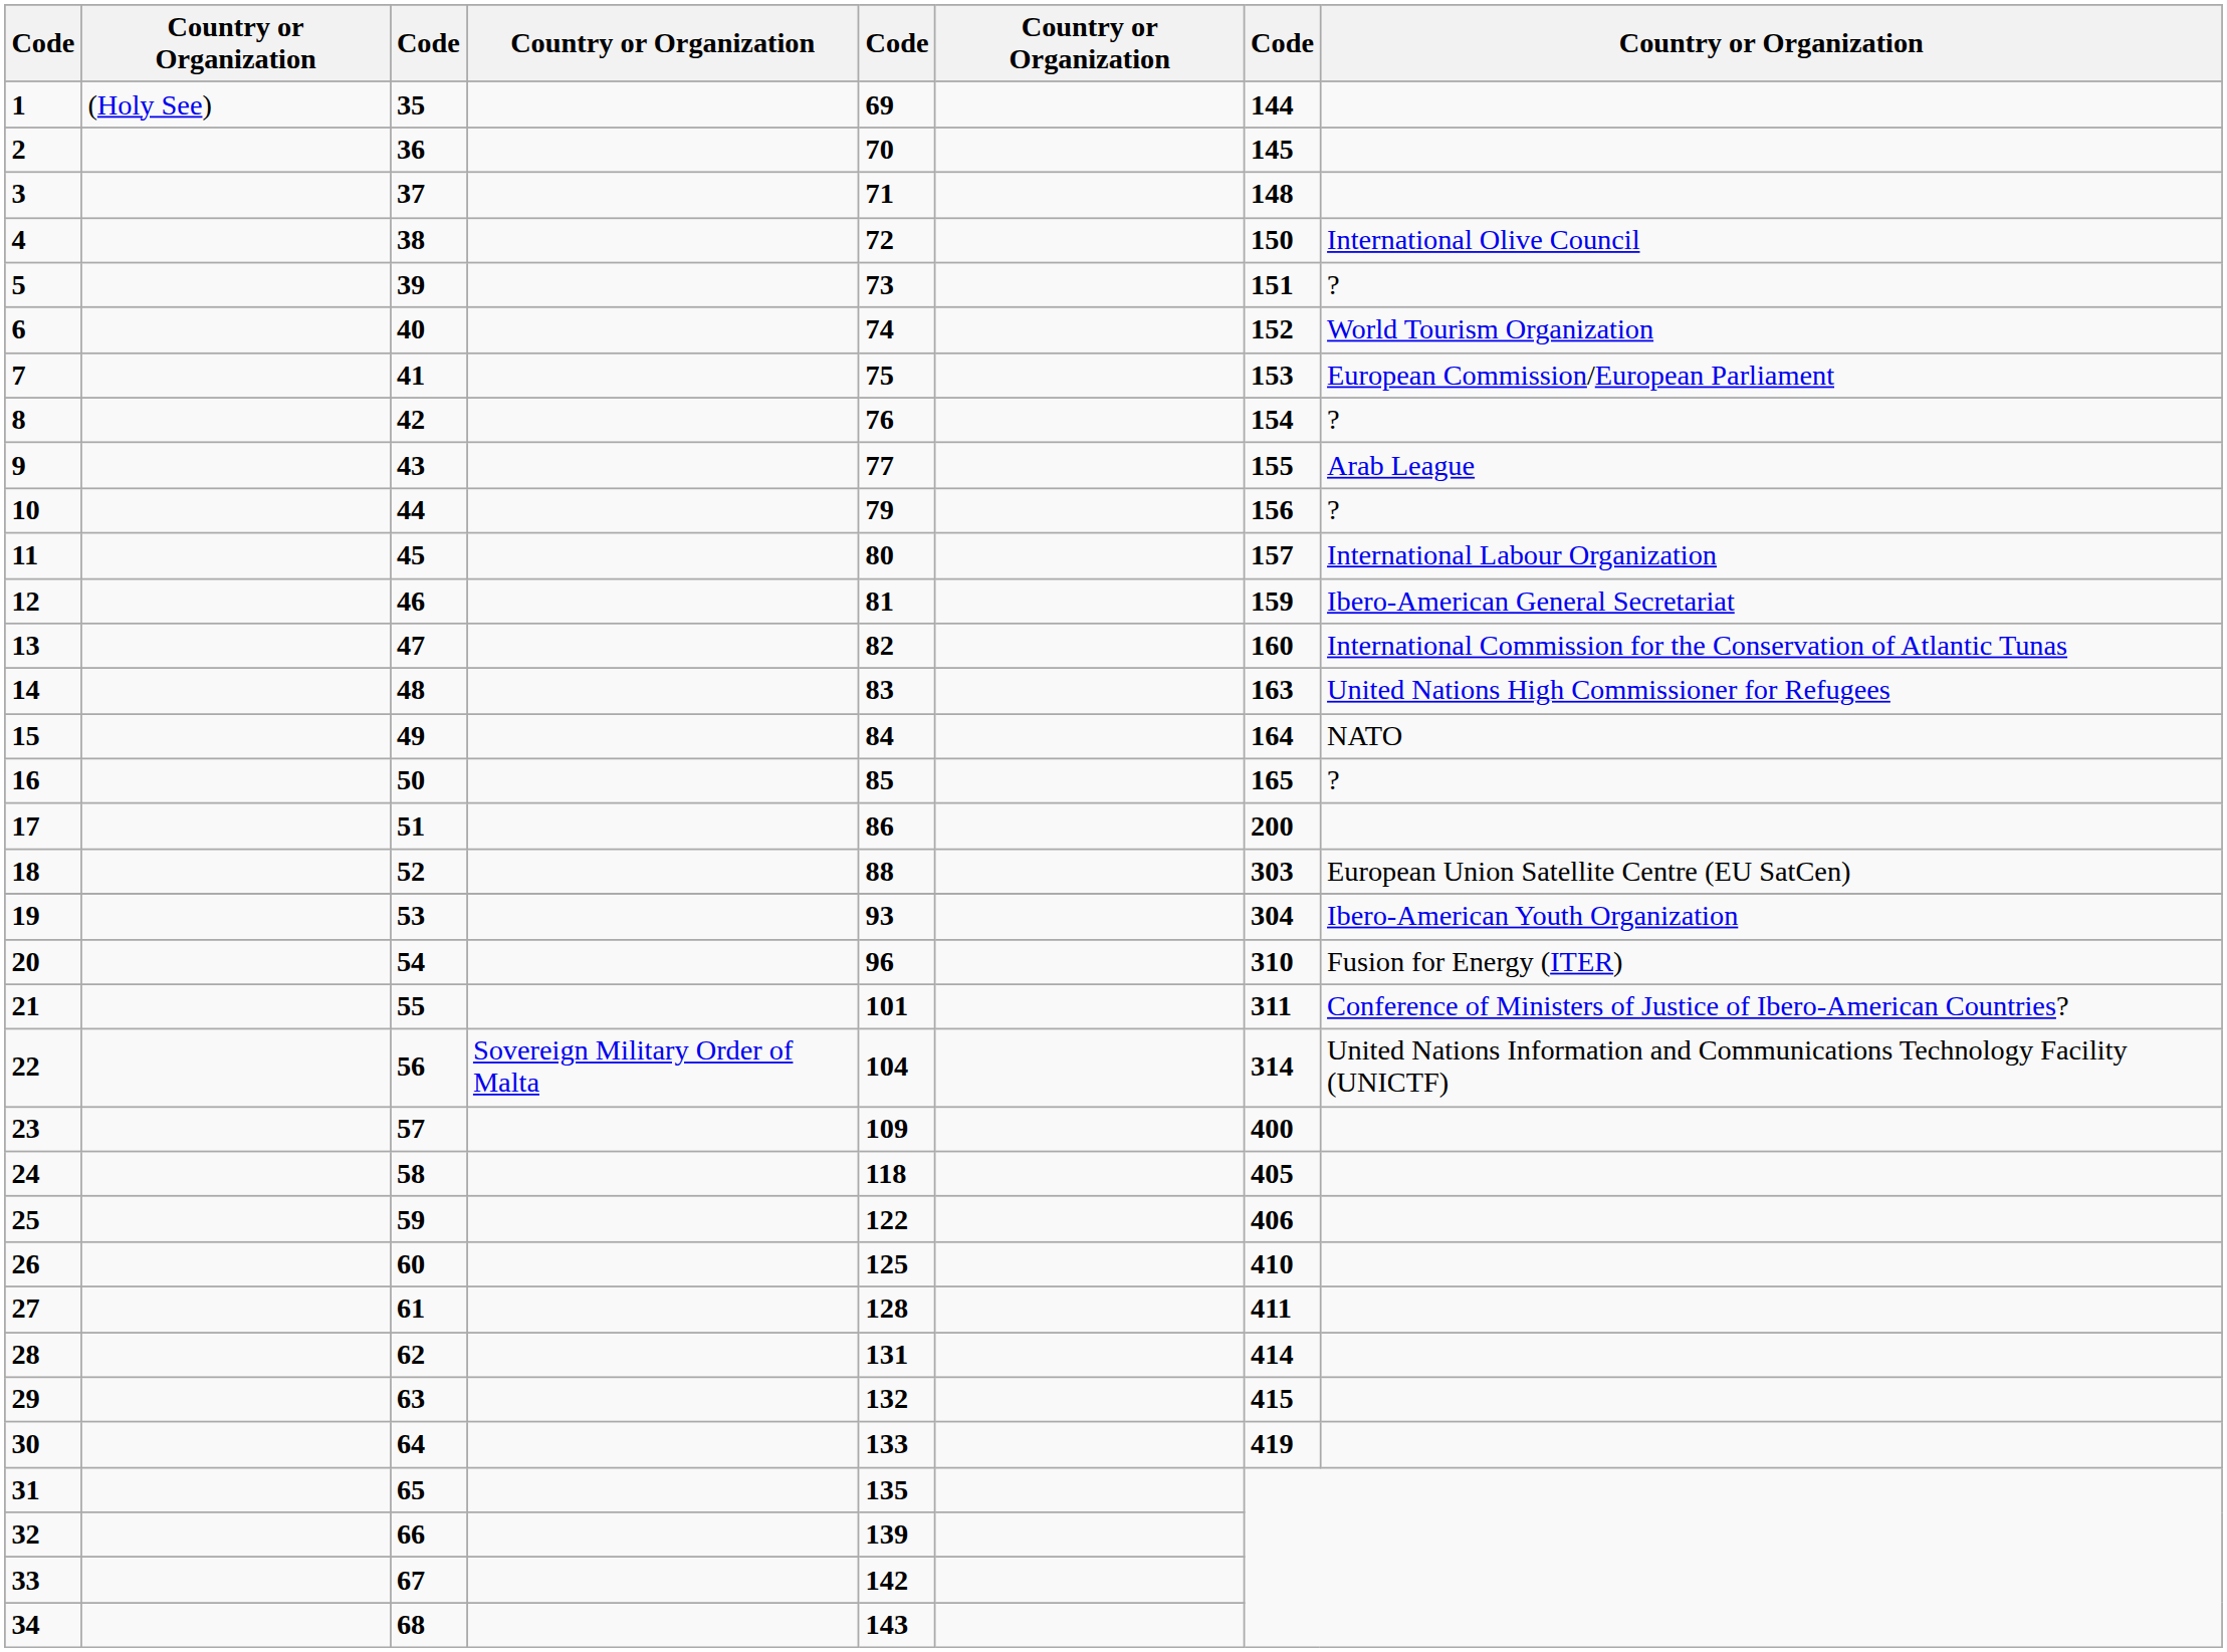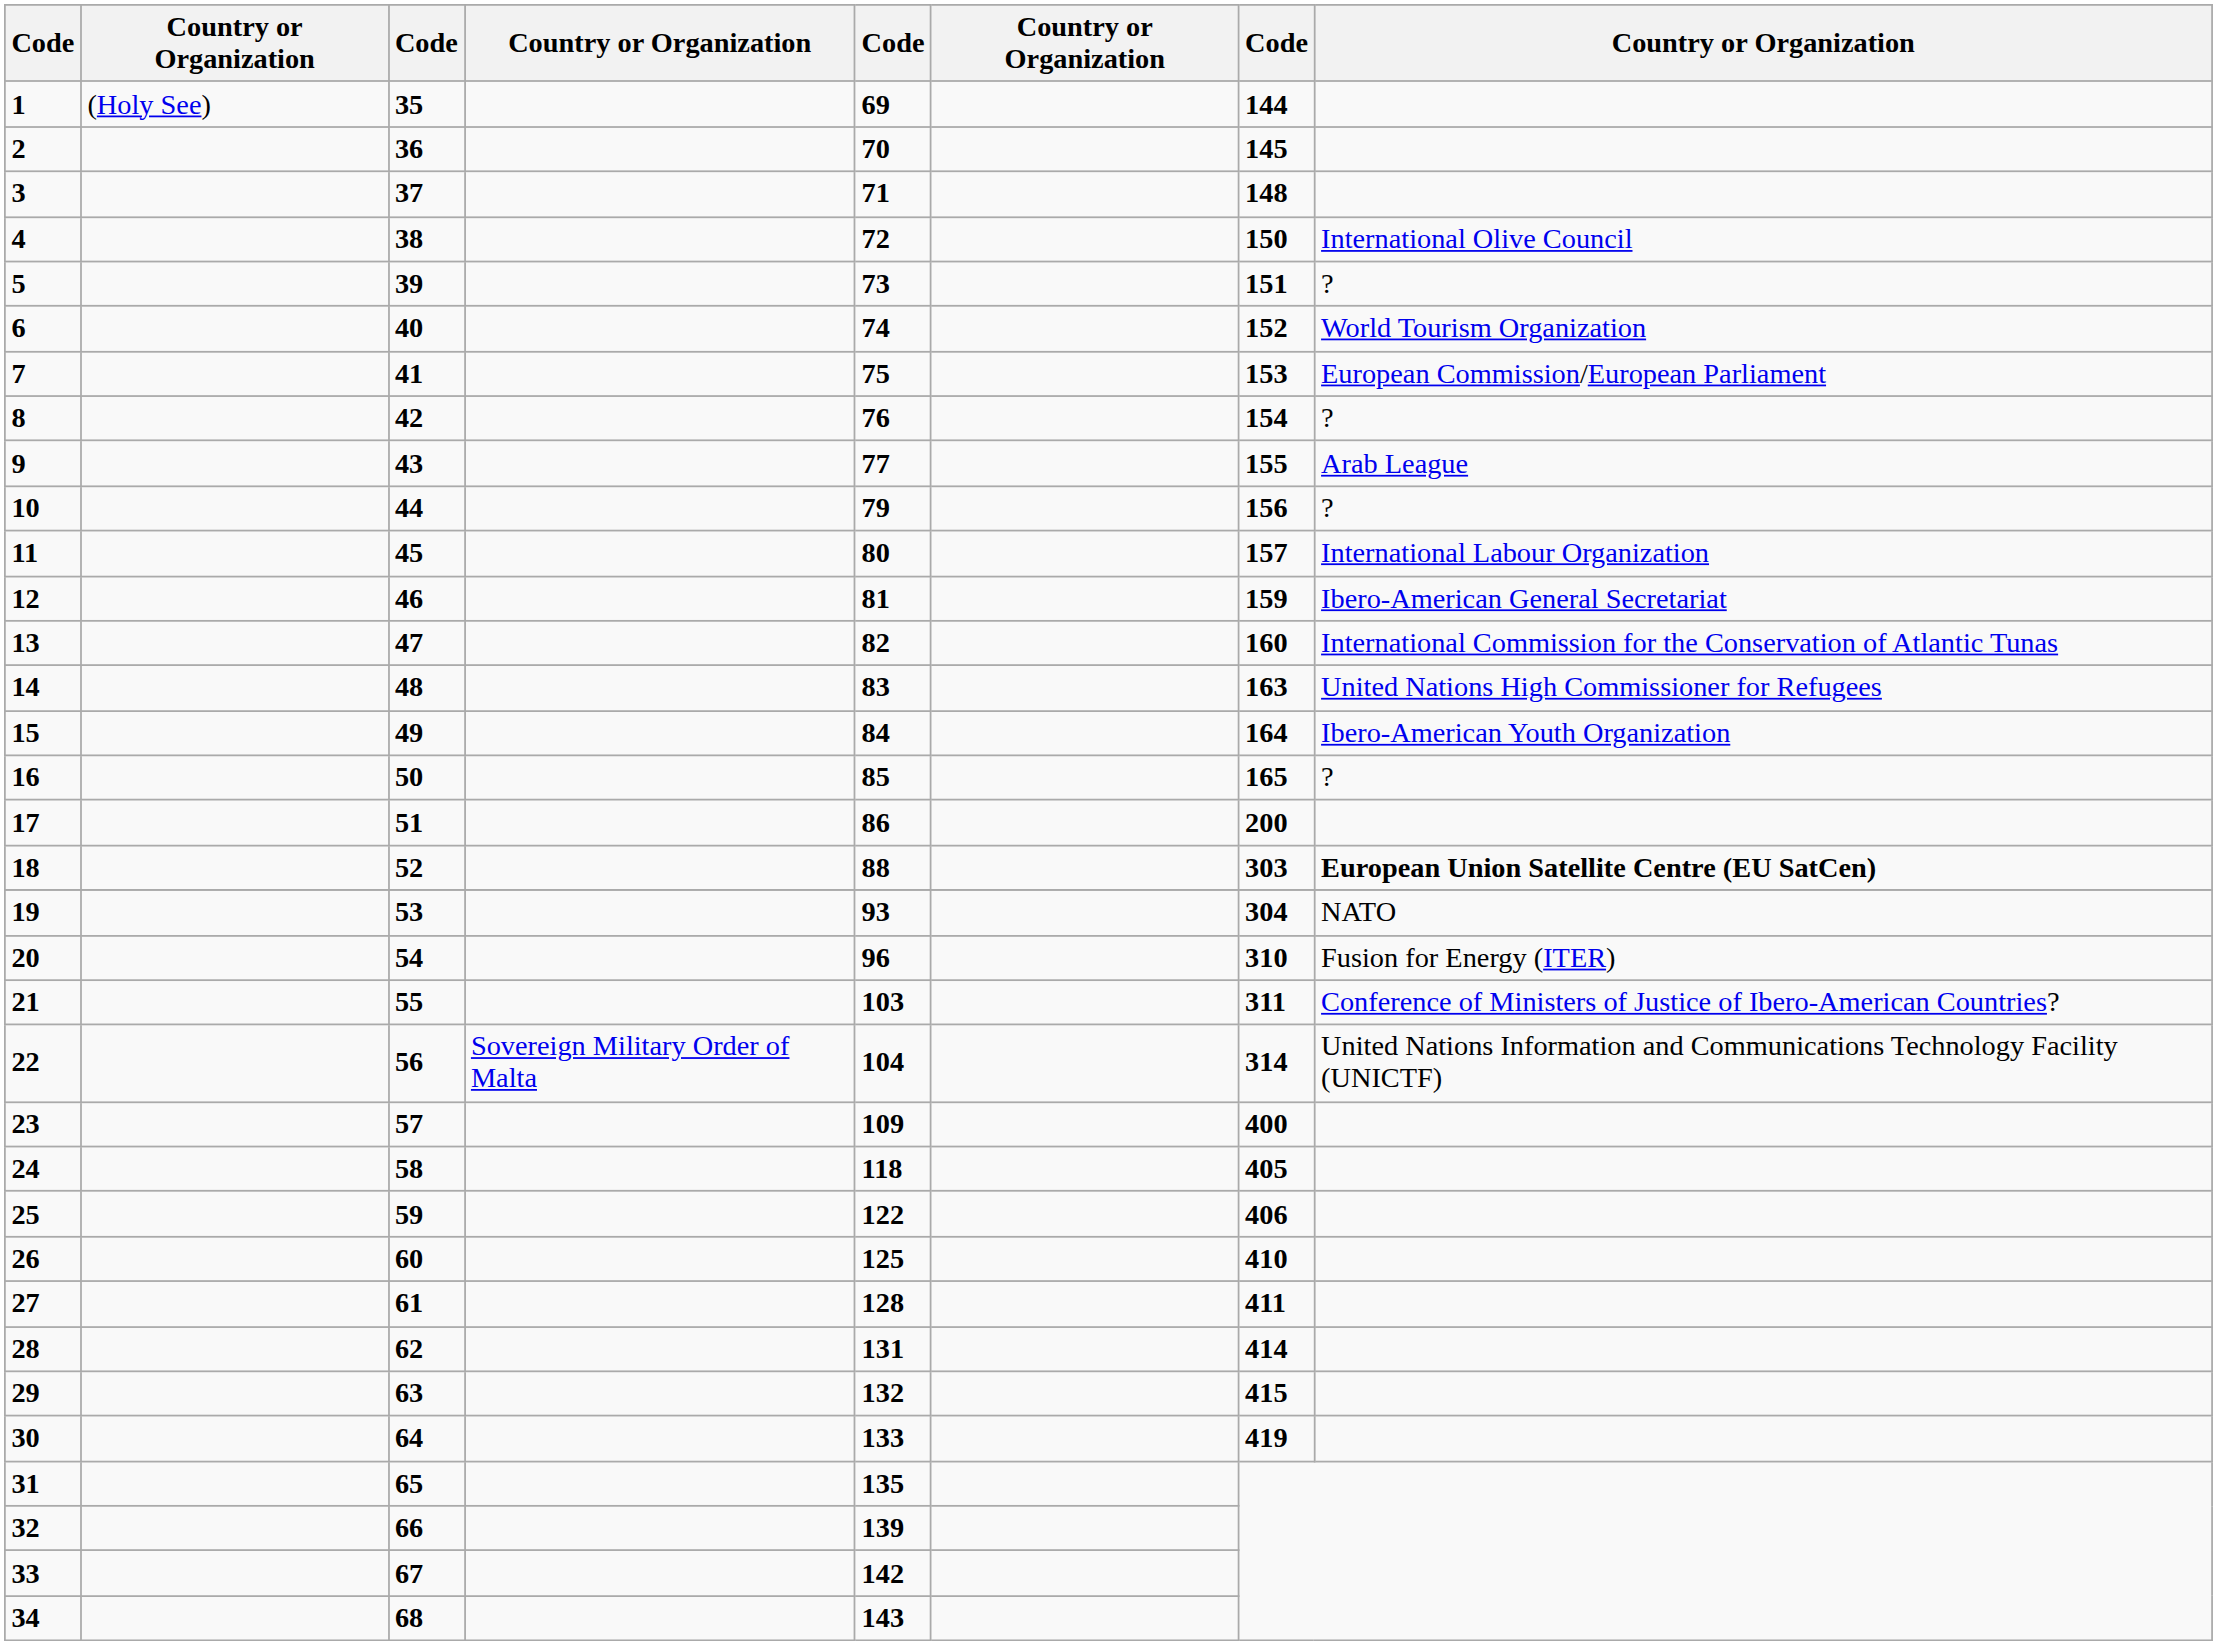 <table class="wikitable sortable">
 <tr>
 <th>Code</th>
 <th>Country or Organization</th>
 <th>Code</th>
 <th>Country or Organization</th>
 <th>Code</th>
 <th>Country or Organization</th>
 <th>Code</th>
 <th>Country or Organization</th>
 </tr>
 <tr>
 <td><strong>1</strong></td>
 <td> (<a href='#'>Holy See</a>)</td>
 <td><strong>35</strong></td>
 <td></td>
 <td><strong>69</strong></td>
 <td></td>
 <td><strong>144</strong></td>
 <td></td>
 </tr>
 <tr>
 <td><strong>2</strong></td>
 <td></td>
 <td><strong>36</strong></td>
 <td></td>
 <td><strong>70</strong></td>
 <td></td>
 <td><strong>145</strong></td>
 <td></td>
 </tr>
 <tr>
 <td><strong>3</strong></td>
 <td></td>
 <td><strong>37</strong></td>
 <td></td>
 <td><strong>71</strong></td>
 <td></td>
 <td><strong>148</strong></td>
 <td></td>
 </tr>
 <tr>
 <td><strong>4</strong></td>
 <td></td>
 <td><strong>38</strong></td>
 <td></td>
 <td><strong>72</strong></td>
 <td></td>
 <td><strong>150</strong></td>
 <td><a href='#'>International Olive Council</a></td>
 </tr>
 <tr>
 <td><strong>5</strong></td>
 <td></td>
 <td><strong>39</strong></td>
 <td></td>
 <td><strong>73</strong></td>
 <td></td>
 <td><strong>151</strong></td>
 <td>?</td>
 </tr>
 <tr>
 <td><strong>6</strong></td>
 <td></td>
 <td><strong>40</strong></td>
 <td></td>
 <td><strong>74</strong></td>
 <td></td>
 <td><strong>152</strong></td>
 <td> <a href='#'>World Tourism Organization</a></td>
 </tr>
 <tr>
 <td><strong>7</strong></td>
 <td></td>
 <td><strong>41</strong></td>
 <td></td>
 <td><strong>75</strong></td>
 <td></td>
 <td><strong>153</strong></td>
 <td> <a href='#'>European Commission</a>/<a href='#'>European Parliament</a></td>
 </tr>
 <tr>
 <td><strong>8</strong></td>
 <td></td>
 <td><strong>42</strong></td>
 <td></td>
 <td><strong>76</strong></td>
 <td></td>
 <td><strong>154</strong></td>
 <td>?</td>
 </tr>
 <tr>
 <td><strong>9</strong></td>
 <td></td>
 <td><strong>43</strong></td>
 <td></td>
 <td><strong>77</strong></td>
 <td></td>
 <td><strong>155</strong></td>
 <td> <a href='#'>Arab League</a></td>
 </tr>
 <tr>
 <td><strong>10</strong></td>
 <td></td>
 <td><strong>44</strong></td>
 <td></td>
 <td><strong>79</strong></td>
 <td></td>
 <td><strong>156</strong></td>
 <td>?</td>
 </tr>
 <tr>
 <td><strong>11</strong></td>
 <td></td>
 <td><strong>45</strong></td>
 <td></td>
 <td><strong>80</strong></td>
 <td></td>
 <td><strong>157</strong></td>
 <td> <a href='#'>International Labour Organization</a></td>
 </tr>
 <tr>
 <td><strong>12</strong></td>
 <td></td>
 <td><strong>46</strong></td>
 <td></td>
 <td><strong>81</strong></td>
 <td></td>
 <td><strong>159</strong></td>
 <td><a href='#'>Ibero-American General Secretariat</a></td>
 </tr>
 <tr>
 <td><strong>13</strong></td>
 <td></td>
 <td><strong>47</strong></td>
 <td></td>
 <td><strong>82</strong></td>
 <td></td>
 <td><strong>160</strong></td>
 <td><a href='#'>International Commission for the Conservation of Atlantic Tunas</a></td>
 </tr>
 <tr>
 <td><strong>14</strong></td>
 <td></td>
 <td><strong>48</strong></td>
 <td></td>
 <td><strong>83</strong></td>
 <td></td>
 <td><strong>163</strong></td>
 <td> <a href='#'>United Nations High Commissioner for Refugees</a></td>
 </tr>
 <tr>
 <td><strong>15</strong></td>
 <td></td>
 <td><strong>49</strong></td>
 <td></td>
 <td><strong>84</strong></td>
 <td></td>
 <td><strong>164</strong></td>
-<td> NATO</td>
+<td><a href='#'>Ibero-American Youth Organization</a></td>
 </tr>
 <tr>
 <td><strong>16</strong></td>
 <td></td>
 <td><strong>50</strong></td>
 <td></td>
 <td><strong>85</strong></td>
 <td></td>
 <td><strong>165</strong></td>
 <td>?</td>
 </tr>
 <tr>
 <td><strong>17</strong></td>
 <td></td>
 <td><strong>51</strong></td>
 <td></td>
 <td><strong>86</strong></td>
 <td></td>
 <td><strong>200</strong></td>
 <td></td>
 </tr>
 <tr>
 <td><strong>18</strong></td>
 <td></td>
 <td><strong>52</strong></td>
 <td></td>
 <td><strong>88</strong></td>
 <td></td>
 <td><strong>303</strong></td>
-<td> European Union Satellite Centre (EU SatCen)</td>
+<td><strong> European Union Satellite Centre (EU SatCen)</strong></td>
 </tr>
 <tr>
 </tr>
 <tr>
 <td><strong>19</strong></td>
 <td></td>
 <td><strong>53</strong></td>
 <td></td>
 <td><strong>93</strong></td>
 <td></td>
 <td><strong>304</strong></td>
-<td><a href='#'>Ibero-American Youth Organization</a></td>
+<td> NATO</td>
 </tr>
 <tr>
 <td><strong>20</strong></td>
 <td></td>
 <td><strong>54</strong></td>
 <td></td>
 <td><strong>96</strong></td>
 <td></td>
 <td><strong>310</strong></td>
 <td>Fusion for Energy (<a href='#'>ITER</a>)</td>
 </tr>
 <tr>
 <td><strong>21</strong></td>
 <td></td>
 <td><strong>55</strong></td>
 <td></td>
-<td><strong>101</strong></td>
+<td><strong>103</strong></td>
 <td></td>
 <td><strong>311</strong></td>
 <td><a href='#'>Conference of Ministers of Justice of Ibero-American Countries</a>?</td>
 </tr>
 <tr>
 <td><strong>22</strong></td>
 <td></td>
 <td><strong>56</strong></td>
 <td><a href='#'>Sovereign Military Order of Malta</a></td>
 <td><strong>104</strong></td>
 <td></td>
 <td><strong>314</strong></td>
 <td> United Nations Information and Communications Technology Facility (UNICTF)</td>
 </tr>
 <tr>
 <td><strong>23</strong></td>
 <td></td>
 <td><strong>57</strong></td>
 <td></td>
 <td><strong>109</strong></td>
 <td></td>
 <td><strong>400</strong></td>
 <td></td>
 </tr>
 <tr>
 <td><strong>24</strong></td>
 <td></td>
 <td><strong>58</strong></td>
 <td></td>
 <td><strong>118</strong></td>
 <td></td>
 <td><strong>405</strong></td>
 <td></td>
 </tr>
 <tr>
 <td><strong>25</strong></td>
 <td></td>
 <td><strong>59</strong></td>
 <td></td>
 <td><strong>122</strong></td>
 <td></td>
 <td><strong>406</strong></td>
 <td></td>
 </tr>
 <tr>
 <td><strong>26</strong></td>
 <td></td>
 <td><strong>60</strong></td>
 <td></td>
 <td><strong>125</strong></td>
 <td></td>
 <td><strong>410</strong></td>
 <td></td>
 </tr>
 <tr>
 <td><strong>27</strong></td>
 <td></td>
 <td><strong>61</strong></td>
 <td></td>
 <td><strong>128</strong></td>
 <td></td>
 <td><strong>411</strong></td>
 <td></td>
 </tr>
 <tr>
 <td><strong>28</strong></td>
 <td></td>
 <td><strong>62</strong></td>
 <td></td>
 <td><strong>131</strong></td>
 <td></td>
 <td><strong>414</strong></td>
 <td></td>
 </tr>
 <tr>
 <td><strong>29</strong></td>
 <td></td>
 <td><strong>63</strong></td>
 <td></td>
 <td><strong>132</strong></td>
 <td></td>
 <td><strong>415</strong></td>
 <td></td>
 </tr>
 <tr>
 <td><strong>30</strong></td>
 <td></td>
 <td><strong>64</strong></td>
 <td></td>
 <td><strong>133</strong></td>
 <td></td>
 <td><strong>419</strong></td>
 <td></td>
 </tr>
 <tr>
 <td><strong>31</strong></td>
 <td></td>
 <td><strong>65</strong></td>
 <td></td>
 <td><strong>135</strong></td>
 <td></td>
 </tr>
 <tr>
 <td><strong>32</strong></td>
 <td></td>
 <td><strong>66</strong></td>
 <td></td>
 <td><strong>139</strong></td>
 <td></td>
 </tr>
 <tr>
 <td><strong>33</strong></td>
 <td></td>
 <td><strong>67</strong></td>
 <td></td>
 <td><strong>142</strong></td>
 <td></td>
 </tr>
 <tr>
 <td><strong>34</strong></td>
 <td></td>
 <td><strong>68</strong></td>
 <td></td>
 <td><strong>143</strong></td>
 <td></td>
 </tr>
 </table>
